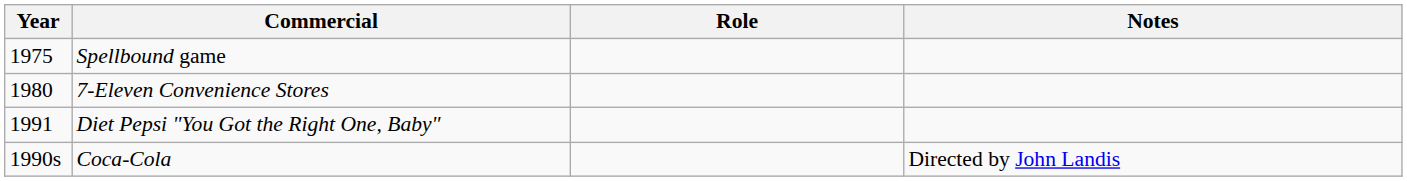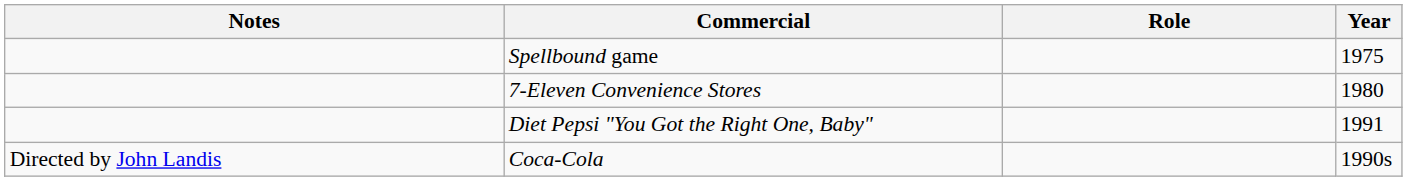 <table class="wikitable plainrowheaders sortable" style="width:82%">
 <tr>
-<th width=2%>Year</th>
+<th style="width:30%;">Notes</th>
 <th style="width:30%;">Commercial</th>
 <th style="width:20%;">Role</th>
-<th style="width:30%;">Notes</th>
+<th width=2%>Year</th>
 </tr>
 <tr>
-<td>1975</td>
+<td></td>
 <td><em>Spellbound</em> game</td>
 <td></td>
-<td></td>
+<td>1975</td>
 </tr>
 <tr>
-<td>1980</td>
+<td></td>
 <td><em>7-Eleven Convenience Stores</em></td>
 <td></td>
-<td></td>
+<td>1980</td>
 </tr>
 <tr>
-<td>1991</td>
+<td></td>
 <td><em>Diet Pepsi "You Got the Right One, Baby"</em></td>
 <td></td>
-<td></td>
+<td>1991</td>
 </tr>
 <tr>
-<td>1990s</td>
+<td>Directed by <a href='#'>John Landis</a></td>
 <td><em>Coca-Cola</em> </td>
 <td></td>
-<td>Directed by <a href='#'>John Landis</a></td>
+<td>1990s</td>
 </tr>
 </table>
